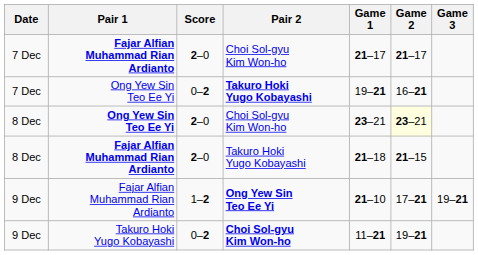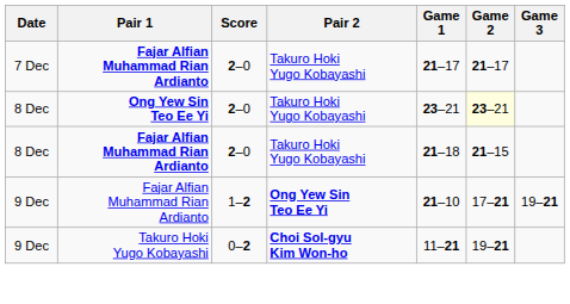 <table class="wikitable" style="text-align: center; font-size:90%">
 <tr>
 <th width="60">Date</th>
 <th align="right" width="200">Pair 1</th>
 <th width="60">Score</th>
 <th align="left"width="200">Pair 2</th>
 <th width="50">Game 1</th>
 <th width="50">Game 2</th>
 <th width="50">Game 3</th>
 </tr>
 <tr>
 <td>7 Dec</td>
 <td align="right"><strong><a href='#'>Fajar Alfian</a> <br><a href='#'>Muhammad Rian Ardianto</a> </strong></td>
 <td align="center"><strong>2</strong>–0</td>
-<td align="left"> <a href='#'>Choi Sol-gyu</a><br> <a href='#'>Kim Won-ho</a></td>
+<td align="left"> <a href='#'>Takuro Hoki</a><br> <a href='#'>Yugo Kobayashi</a></td>
 <td><strong>21</strong>–17</td>
 <td><strong>21</strong>–17</td>
-<td></td>
-</tr>
-<tr>
-<td>7 Dec</td>
-<td align="right"><a href='#'>Ong Yew Sin</a> <br><a href='#'>Teo Ee Yi</a> </td>
-<td align="center">0–<strong>2</strong></td>
-<td align="left"><strong> <a href='#'>Takuro Hoki</a><br> <a href='#'>Yugo Kobayashi</a></strong></td>
-<td>19–<strong>21</strong></td>
-<td>16–<strong>21</strong></td>
 <td></td>
 </tr>
 <tr>
 <td>8 Dec</td>
 <td align="right"><strong><a href='#'>Ong Yew Sin</a> <br><a href='#'>Teo Ee Yi</a> </strong></td>
 <td align="center"><strong>2</strong>–0</td>
-<td align="left"> <a href='#'>Choi Sol-gyu</a><br> <a href='#'>Kim Won-ho</a></td>
+<td align="left"> <a href='#'>Takuro Hoki</a><br> <a href='#'>Yugo Kobayashi</a></td>
 <td><strong>23</strong>–21</td>
 <td style="background: lightyellow;"><strong>23</strong>–21</td>
 <td></td>
 </tr>
 <tr>
 <td>8 Dec</td>
 <td align="right"><strong><a href='#'>Fajar Alfian</a> <br><a href='#'>Muhammad Rian Ardianto</a> </strong></td>
 <td align="center"><strong>2</strong>–0</td>
 <td align="left"> <a href='#'>Takuro Hoki</a><br> <a href='#'>Yugo Kobayashi</a></td>
 <td><strong>21</strong>–18</td>
 <td><strong>21</strong>–15</td>
 <td></td>
 </tr>
 <tr>
 <td>9 Dec</td>
 <td align="right"><a href='#'>Fajar Alfian</a> <br><a href='#'>Muhammad Rian Ardianto</a> </td>
 <td align="center">1–<strong>2</strong></td>
 <td align="left"><strong> <a href='#'>Ong Yew Sin</a><br> <a href='#'>Teo Ee Yi</a></strong></td>
 <td><strong>21</strong>–10</td>
 <td>17–<strong>21</strong></td>
 <td>19–<strong>21</strong></td>
 </tr>
 <tr>
 <td>9 Dec</td>
 <td align="right"><a href='#'>Takuro Hoki</a> <br><a href='#'>Yugo Kobayashi</a> </td>
 <td align="center">0–<strong>2</strong></td>
 <td align="left"><strong> <a href='#'>Choi Sol-gyu</a><br> <a href='#'>Kim Won-ho</a></strong></td>
 <td>11–<strong>21</strong></td>
 <td>19–<strong>21</strong></td>
 <td></td>
 </tr>
 </table>
